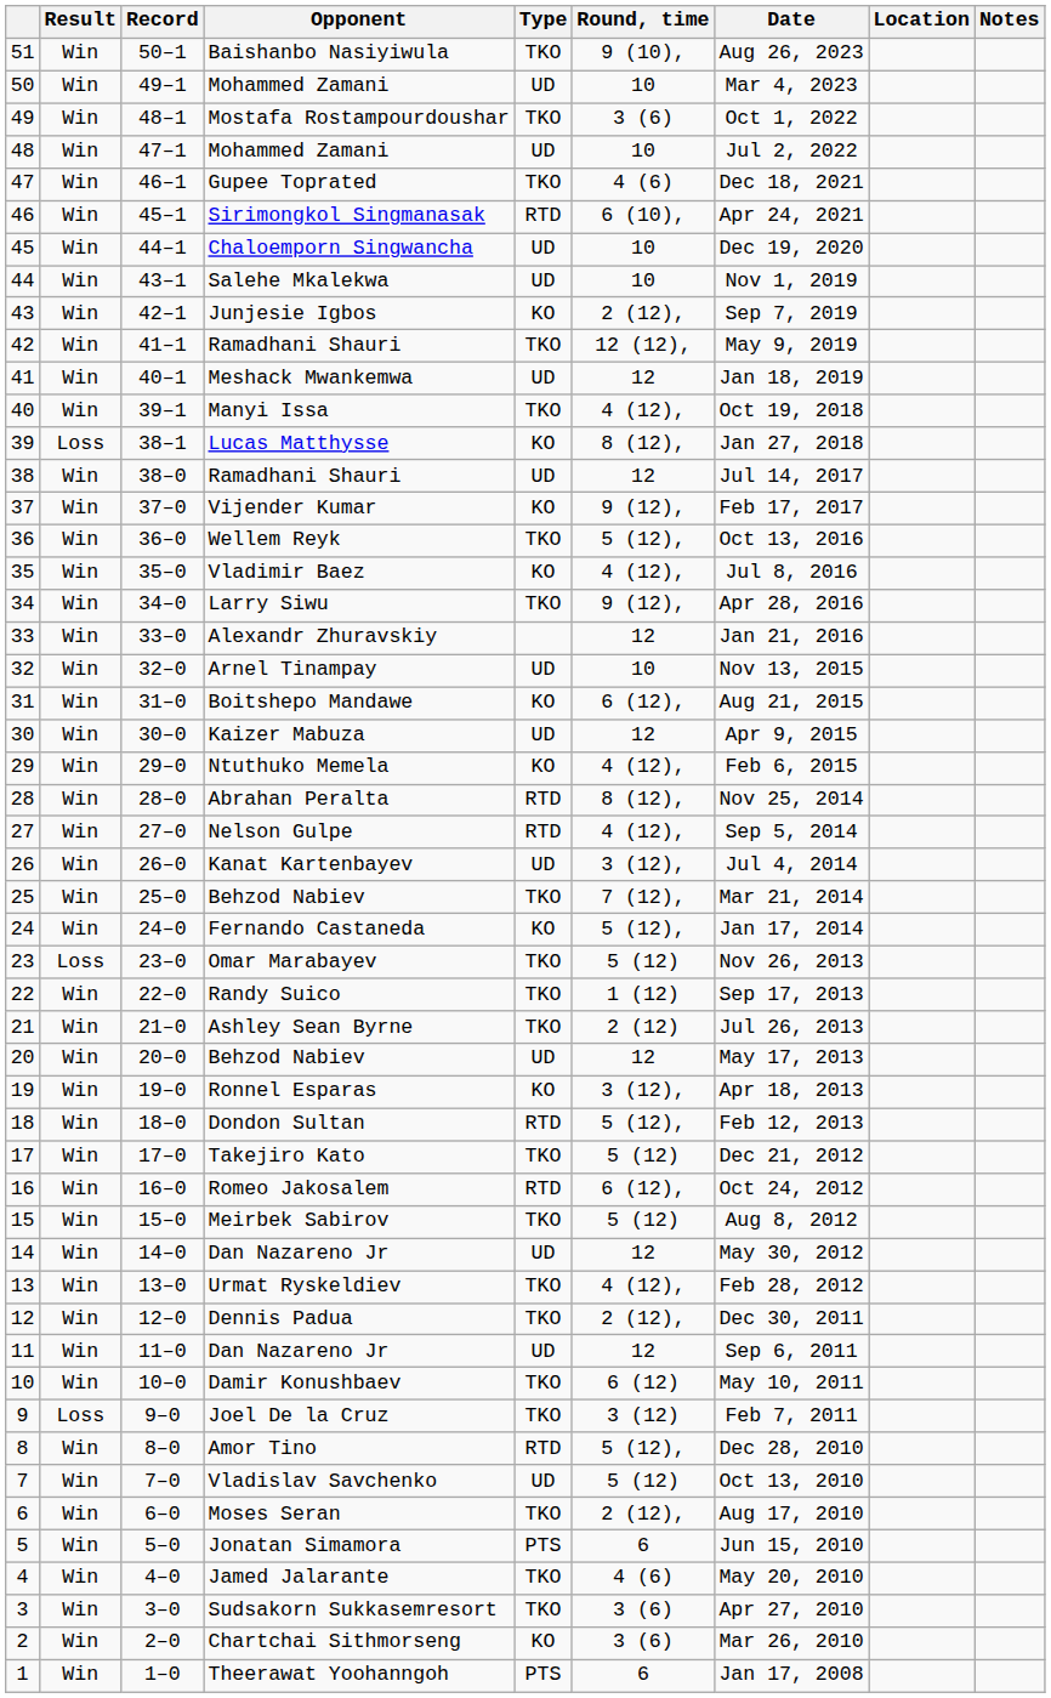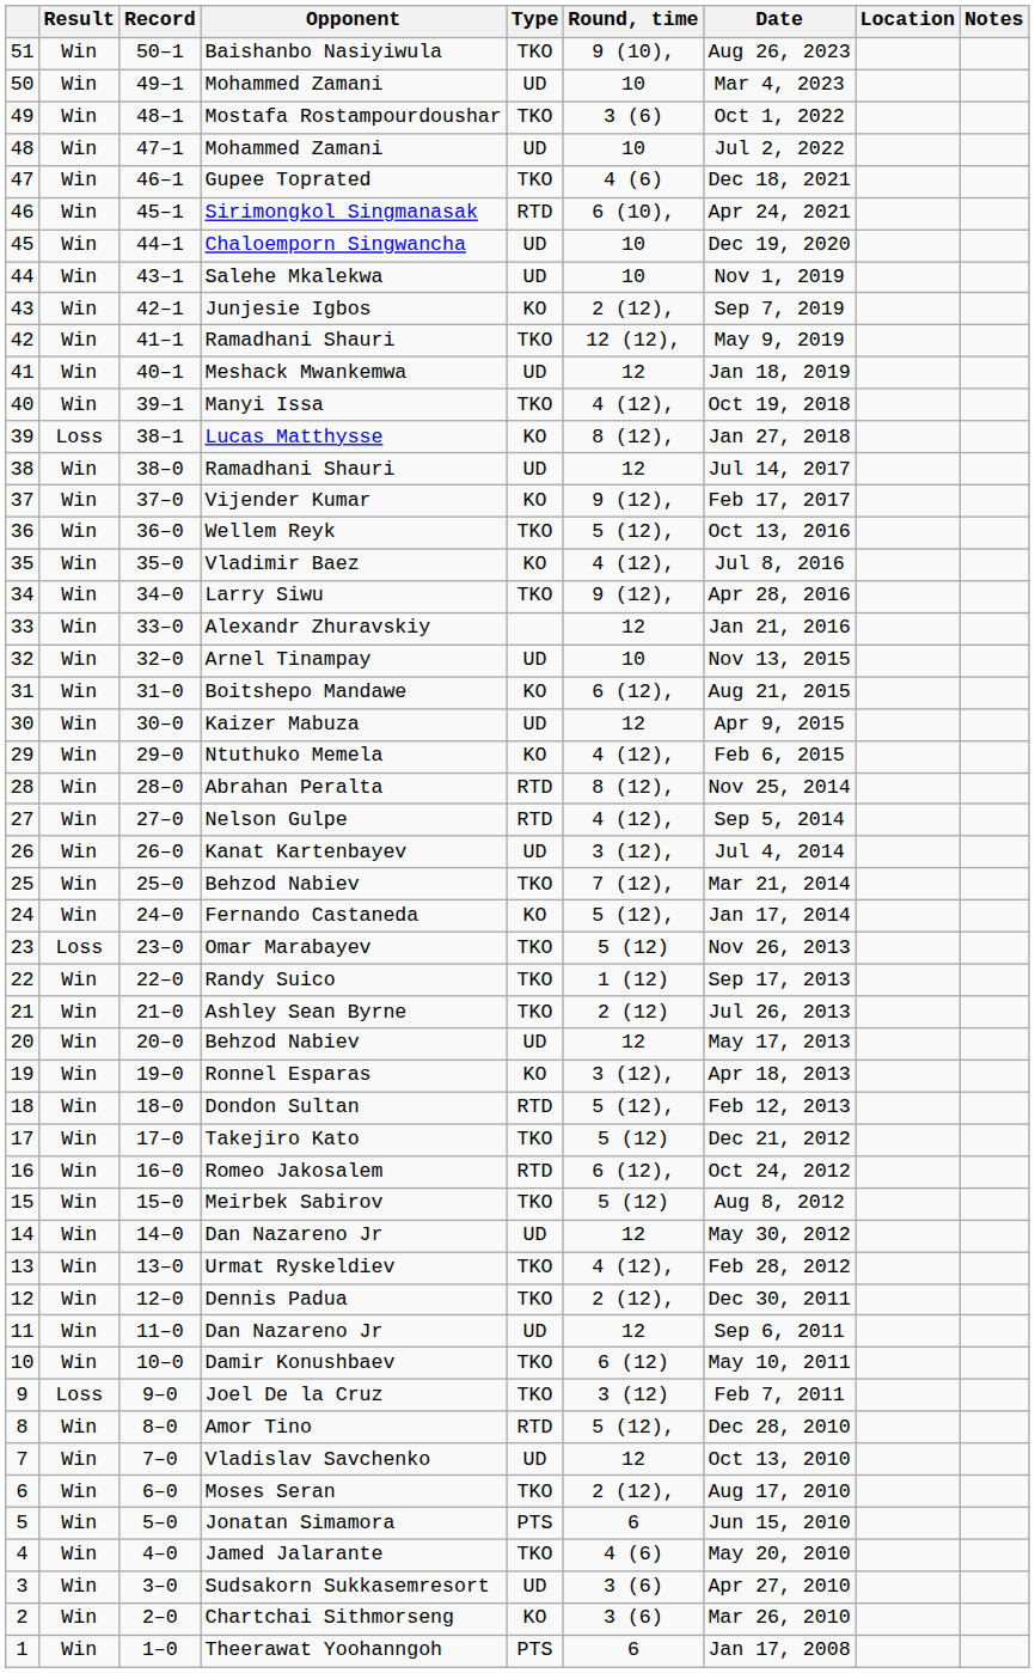 <table class="wikitable" style="text-align:center; font-size:95%">
 <tr>
 <th></th>
 <th>Result</th>
 <th>Record</th>
 <th>Opponent</th>
 <th>Type</th>
 <th>Round, time</th>
 <th>Date</th>
 <th>Location</th>
 <th>Notes</th>
 </tr>
 <tr>
 <td>51</td>
 <td>Win</td>
 <td>50–1</td>
 <td style="text-align:left;"> Baishanbo Nasiyiwula</td>
 <td>TKO</td>
 <td>9 (10), </td>
 <td>Aug 26, 2023</td>
 <td style="text-align:left;"> </td>
 <td style="text-align:left;"></td>
 </tr>
 <tr>
 <td>50</td>
 <td>Win</td>
 <td>49–1</td>
 <td style="text-align:left;"> Mohammed Zamani</td>
 <td>UD</td>
 <td>10</td>
 <td>Mar 4, 2023</td>
 <td style="text-align:left;"> </td>
 <td style="text-align:left;"></td>
 </tr>
 <tr>
 <td>49</td>
 <td>Win</td>
 <td>48–1</td>
 <td style="text-align:left;"> Mostafa Rostampourdoushar</td>
 <td>TKO</td>
 <td>3 (6)</td>
 <td>Oct 1, 2022</td>
 <td style="text-align:left;"> </td>
 <td></td>
 </tr>
 <tr>
 <td>48</td>
 <td>Win</td>
 <td>47–1</td>
 <td style="text-align:left;"> Mohammed Zamani</td>
 <td>UD</td>
 <td>10</td>
 <td>Jul 2, 2022</td>
 <td style="text-align:left;"> </td>
 <td style="text-align:left;"></td>
 </tr>
 <tr>
 <td>47</td>
 <td>Win</td>
 <td>46–1</td>
 <td style="text-align:left;"> Gupee Toprated</td>
 <td>TKO</td>
 <td>4 (6)</td>
 <td>Dec 18, 2021</td>
 <td style="text-align:left;"> </td>
 <td style="text-align:left;"></td>
 </tr>
 <tr>
 <td>46</td>
 <td>Win</td>
 <td>45–1</td>
 <td style="text-align:left;"> <a href='#'>Sirimongkol Singmanasak</a></td>
 <td>RTD</td>
 <td>6 (10), </td>
 <td>Apr 24, 2021</td>
 <td style="text-align:left;"> </td>
 <td style="text-align:left;"></td>
 </tr>
 <tr>
 <td>45</td>
 <td>Win</td>
 <td>44–1</td>
 <td style="text-align:left;"> <a href='#'>Chaloemporn Singwancha</a></td>
 <td>UD</td>
 <td>10</td>
 <td>Dec 19, 2020</td>
 <td style="text-align:left;"> </td>
 <td style="text-align:left;"></td>
 </tr>
 <tr>
 <td>44</td>
 <td>Win</td>
 <td>43–1</td>
 <td style="text-align:left;"> Salehe Mkalekwa</td>
 <td>UD</td>
 <td>10</td>
 <td>Nov 1, 2019</td>
 <td style="text-align:left;"> </td>
 <td style="text-align:left;"></td>
 </tr>
 <tr>
 <td>43</td>
 <td>Win</td>
 <td>42–1</td>
 <td style="text-align:left;"> Junjesie Igbos</td>
 <td>KO</td>
 <td>2 (12), </td>
 <td>Sep 7, 2019</td>
 <td style="text-align:left;"> </td>
 <td style="text-align:left;"></td>
 </tr>
 <tr>
 <td>42</td>
 <td>Win</td>
 <td>41–1</td>
 <td style="text-align:left;"> Ramadhani Shauri</td>
 <td>TKO</td>
 <td>12 (12), </td>
 <td>May 9, 2019</td>
 <td style="text-align:left;"> </td>
 <td style="text-align:left;"></td>
 </tr>
 <tr>
 <td>41</td>
 <td>Win</td>
 <td>40–1</td>
 <td style="text-align:left;"> Meshack Mwankemwa</td>
 <td>UD</td>
 <td>12</td>
 <td>Jan 18, 2019</td>
 <td style="text-align:left;"> </td>
 <td style="text-align:left;"></td>
 </tr>
 <tr>
 <td>40</td>
 <td>Win</td>
 <td>39–1</td>
 <td style="text-align:left;"> Manyi Issa</td>
 <td>TKO</td>
 <td>4 (12), </td>
 <td>Oct 19, 2018</td>
 <td style="text-align:left;"> </td>
 <td style="text-align:left;"></td>
 </tr>
 <tr>
 <td>39</td>
 <td>Loss</td>
 <td>38–1</td>
 <td style="text-align:left;"> <a href='#'>Lucas Matthysse</a></td>
 <td>KO</td>
 <td>8 (12), </td>
 <td>Jan 27, 2018</td>
 <td style="text-align:left;"> </td>
 <td style="text-align:left;"></td>
 </tr>
 <tr>
 <td>38</td>
 <td>Win</td>
 <td>38–0</td>
 <td style="text-align:left;"> Ramadhani Shauri</td>
 <td>UD</td>
 <td>12</td>
 <td>Jul 14, 2017</td>
 <td style="text-align:left;"> </td>
 <td style="text-align:left;"></td>
 </tr>
 <tr>
 <td>37</td>
 <td>Win</td>
 <td>37–0</td>
 <td style="text-align:left;"> Vijender Kumar</td>
 <td>KO</td>
 <td>9 (12), </td>
 <td>Feb 17, 2017</td>
 <td style="text-align:left;"> </td>
 <td style="text-align:left;"></td>
 </tr>
 <tr>
 <td>36</td>
 <td>Win</td>
 <td>36–0</td>
 <td style="text-align:left;"> Wellem Reyk</td>
 <td>TKO</td>
 <td>5 (12), </td>
 <td>Oct 13, 2016</td>
 <td style="text-align:left;"> </td>
 <td style="text-align:left;"></td>
 </tr>
 <tr>
 <td>35</td>
 <td>Win</td>
 <td>35–0</td>
 <td style="text-align:left;"> Vladimir Baez</td>
 <td>KO</td>
 <td>4 (12), </td>
 <td>Jul 8, 2016</td>
 <td style="text-align:left;"> </td>
 <td style="text-align:left;"></td>
 </tr>
 <tr>
 <td>34</td>
 <td>Win</td>
 <td>34–0</td>
 <td style="text-align:left;"> Larry Siwu</td>
 <td>TKO</td>
 <td>9 (12), </td>
 <td>Apr 28, 2016</td>
 <td style="text-align:left;"> </td>
 <td style="text-align:left;"></td>
 </tr>
 <tr>
 <td>33</td>
 <td>Win</td>
 <td>33–0</td>
 <td style="text-align:left;"> Alexandr Zhuravskiy</td>
 <td></td>
 <td>12</td>
 <td>Jan 21, 2016</td>
 <td style="text-align:left;"> </td>
 <td style="text-align:left;"></td>
 </tr>
 <tr>
 <td>32</td>
 <td>Win</td>
 <td>32–0</td>
 <td style="text-align:left;"> Arnel Tinampay</td>
 <td>UD</td>
 <td>10</td>
 <td>Nov 13, 2015</td>
 <td style="text-align:left;"> </td>
 <td style="text-align:left;"></td>
 </tr>
 <tr>
 <td>31</td>
 <td>Win</td>
 <td>31–0</td>
 <td style="text-align:left;"> Boitshepo Mandawe</td>
 <td>KO</td>
 <td>6 (12), </td>
 <td>Aug 21, 2015</td>
 <td style="text-align:left;"> </td>
 <td style="text-align:left;"></td>
 </tr>
 <tr>
 <td>30</td>
 <td>Win</td>
 <td>30–0</td>
 <td style="text-align:left;"> Kaizer Mabuza</td>
 <td>UD</td>
 <td>12</td>
 <td>Apr 9, 2015</td>
 <td style="text-align:left;"> </td>
 <td style="text-align:left;"></td>
 </tr>
 <tr>
 <td>29</td>
 <td>Win</td>
 <td>29–0</td>
 <td style="text-align:left;"> Ntuthuko Memela</td>
 <td>KO</td>
 <td>4 (12), </td>
 <td>Feb 6, 2015</td>
 <td style="text-align:left;"> </td>
 <td style="text-align:left;"></td>
 </tr>
 <tr>
 <td>28</td>
 <td>Win</td>
 <td>28–0</td>
 <td style="text-align:left;"> Abrahan Peralta</td>
 <td>RTD</td>
 <td>8 (12), </td>
 <td>Nov 25, 2014</td>
 <td style="text-align:left;"> </td>
 <td style="text-align:left;"></td>
 </tr>
 <tr>
 <td>27</td>
 <td>Win</td>
 <td>27–0</td>
 <td style="text-align:left;"> Nelson Gulpe</td>
 <td>RTD</td>
 <td>4 (12), </td>
 <td>Sep 5, 2014</td>
 <td style="text-align:left;"> </td>
 <td style="text-align:left;"></td>
 </tr>
 <tr>
 <td>26</td>
 <td>Win</td>
 <td>26–0</td>
 <td style="text-align:left;"> Kanat Kartenbayev</td>
 <td>UD</td>
 <td>3 (12), </td>
 <td>Jul 4, 2014</td>
 <td style="text-align:left;"> </td>
 <td style="text-align:left;"></td>
 </tr>
 <tr>
 <td>25</td>
 <td>Win</td>
 <td>25–0</td>
 <td style="text-align:left;"> Behzod Nabiev</td>
 <td>TKO</td>
 <td>7 (12), </td>
 <td>Mar 21, 2014</td>
 <td style="text-align:left;"> </td>
 <td style="text-align:left;"></td>
 </tr>
 <tr>
 <td>24</td>
 <td>Win</td>
 <td>24–0</td>
 <td style="text-align:left;"> Fernando Castaneda</td>
 <td>KO</td>
 <td>5 (12), </td>
 <td>Jan 17, 2014</td>
 <td style="text-align:left;"> </td>
 <td style="text-align:left;"></td>
 </tr>
 <tr>
 <td>23</td>
 <td>Loss</td>
 <td>23–0</td>
 <td style="text-align:left;"> Omar Marabayev</td>
 <td>TKO</td>
 <td>5 (12)</td>
 <td>Nov 26, 2013</td>
 <td style="text-align:left;"> </td>
 <td style="text-align:left;"></td>
 </tr>
 <tr>
 <td>22</td>
 <td>Win</td>
 <td>22–0</td>
 <td style="text-align:left;"> Randy Suico</td>
 <td>TKO</td>
 <td>1 (12)</td>
 <td>Sep 17, 2013</td>
 <td style="text-align:left;"> </td>
 <td style="text-align:left;"></td>
 </tr>
 <tr>
 <td>21</td>
 <td>Win</td>
 <td>21–0</td>
 <td style="text-align:left;"> Ashley Sean Byrne</td>
 <td>TKO</td>
 <td>2 (12)</td>
 <td>Jul 26, 2013</td>
 <td style="text-align:left;"> </td>
 <td style="text-align:left;"></td>
 </tr>
 <tr>
 <td>20</td>
 <td>Win</td>
 <td>20–0</td>
 <td style="text-align:left;"> Behzod Nabiev</td>
 <td>UD</td>
 <td>12</td>
 <td>May 17, 2013</td>
 <td style="text-align:left;"> </td>
 <td style="text-align:left;"></td>
 </tr>
 <tr>
 <td>19</td>
 <td>Win</td>
 <td>19–0</td>
 <td style="text-align:left;"> Ronnel Esparas</td>
 <td>KO</td>
 <td>3 (12), </td>
 <td>Apr 18, 2013</td>
 <td style="text-align:left;"> </td>
 <td style="text-align:left;"></td>
 </tr>
 <tr>
 <td>18</td>
 <td>Win</td>
 <td>18–0</td>
 <td style="text-align:left;"> Dondon Sultan</td>
 <td>RTD</td>
 <td>5 (12), </td>
 <td>Feb 12, 2013</td>
 <td style="text-align:left;"> </td>
 <td style="text-align:left;"></td>
 </tr>
 <tr>
 <td>17</td>
 <td>Win</td>
 <td>17–0</td>
 <td style="text-align:left;"> Takejiro Kato</td>
 <td>TKO</td>
 <td>5 (12)</td>
 <td>Dec 21, 2012</td>
 <td style="text-align:left;"> </td>
 <td style="text-align:left;"></td>
 </tr>
 <tr>
 <td>16</td>
 <td>Win</td>
 <td>16–0</td>
 <td style="text-align:left;"> Romeo Jakosalem</td>
 <td>RTD</td>
 <td>6 (12), </td>
 <td>Oct 24, 2012</td>
 <td style="text-align:left;"> </td>
 <td style="text-align:left;"></td>
 </tr>
 <tr>
 <td>15</td>
 <td>Win</td>
 <td>15–0</td>
 <td style="text-align:left;"> Meirbek Sabirov</td>
 <td>TKO</td>
 <td>5 (12)</td>
 <td>Aug 8, 2012</td>
 <td style="text-align:left;"> </td>
 <td style="text-align:left;"></td>
 </tr>
 <tr>
 <td>14</td>
 <td>Win</td>
 <td>14–0</td>
 <td style="text-align:left;"> Dan Nazareno Jr</td>
 <td>UD</td>
 <td>12</td>
 <td>May 30, 2012</td>
 <td style="text-align:left;"> </td>
 <td style="text-align:left;"></td>
 </tr>
 <tr>
 <td>13</td>
 <td>Win</td>
 <td>13–0</td>
 <td style="text-align:left;"> Urmat Ryskeldiev</td>
 <td>TKO</td>
 <td>4 (12), </td>
 <td>Feb 28, 2012</td>
 <td style="text-align:left;"> </td>
 <td style="text-align:left;"></td>
 </tr>
 <tr>
 <td>12</td>
 <td>Win</td>
 <td>12–0</td>
 <td style="text-align:left;"> Dennis Padua</td>
 <td>TKO</td>
 <td>2 (12), </td>
 <td>Dec 30, 2011</td>
 <td style="text-align:left;"> </td>
 <td></td>
 </tr>
 <tr>
 <td>11</td>
 <td>Win</td>
 <td>11–0</td>
 <td style="text-align:left;"> Dan Nazareno Jr</td>
 <td>UD</td>
 <td>12</td>
 <td>Sep 6, 2011</td>
 <td style="text-align:left;"> </td>
 <td></td>
 </tr>
 <tr>
 <td>10</td>
 <td>Win</td>
 <td>10–0</td>
 <td style="text-align:left;"> Damir Konushbaev</td>
 <td>TKO</td>
 <td>6 (12)</td>
 <td>May 10, 2011</td>
 <td style="text-align:left;"> </td>
 <td></td>
 </tr>
 <tr>
 <td>9</td>
 <td>Loss</td>
 <td>9–0</td>
 <td style="text-align:left;"> Joel De la Cruz</td>
 <td>TKO</td>
 <td>3 (12)</td>
 <td>Feb 7, 2011</td>
 <td style="text-align:left;"> </td>
 <td></td>
 </tr>
 <tr>
 <td>8</td>
 <td>Win</td>
 <td>8–0</td>
 <td style="text-align:left;"> Amor Tino</td>
 <td>RTD</td>
 <td>5 (12), </td>
 <td>Dec 28, 2010</td>
 <td style="text-align:left;"> </td>
 <td></td>
 </tr>
 <tr>
 <td>7</td>
 <td>Win</td>
 <td>7–0</td>
 <td style="text-align:left;"> Vladislav Savchenko</td>
 <td>UD</td>
-<td>5 (12)</td>
+<td>12</td>
 <td>Oct 13, 2010</td>
 <td style="text-align:left;"> </td>
 <td></td>
 </tr>
 <tr>
 <td>6</td>
 <td>Win</td>
 <td>6–0</td>
 <td style="text-align:left;"> Moses Seran</td>
 <td>TKO</td>
 <td>2 (12), </td>
 <td>Aug 17, 2010</td>
 <td style="text-align:left;"> </td>
 <td></td>
 </tr>
 <tr>
 <td>5</td>
 <td>Win</td>
 <td>5–0</td>
 <td style="text-align:left;"> Jonatan Simamora</td>
 <td>PTS</td>
 <td>6</td>
 <td>Jun 15, 2010</td>
 <td style="text-align:left;"> </td>
 <td></td>
 </tr>
 <tr>
 <td>4</td>
 <td>Win</td>
 <td>4–0</td>
 <td style="text-align:left;"> Jamed Jalarante</td>
 <td>TKO</td>
 <td>4 (6)</td>
 <td>May 20, 2010</td>
 <td style="text-align:left;"> </td>
 <td></td>
 </tr>
 <tr>
 <td>3</td>
 <td>Win</td>
 <td>3–0</td>
 <td style="text-align:left;"> Sudsakorn Sukkasemresort</td>
-<td>TKO</td>
+<td>UD</td>
 <td>3 (6)</td>
 <td>Apr 27, 2010</td>
 <td style="text-align:left;"> </td>
 <td></td>
 </tr>
 <tr>
 <td>2</td>
 <td>Win</td>
 <td>2–0</td>
 <td style="text-align:left;"> Chartchai Sithmorseng</td>
 <td>KO</td>
 <td>3 (6)</td>
 <td>Mar 26, 2010</td>
 <td style="text-align:left;"> </td>
 <td></td>
 </tr>
 <tr>
 <td>1</td>
 <td>Win</td>
 <td>1–0</td>
 <td style="text-align:left;"> Theerawat Yoohanngoh</td>
 <td>PTS</td>
 <td>6</td>
 <td>Jan 17, 2008</td>
 <td style="text-align:left;"> </td>
 <td></td>
 </tr>
 </table>
